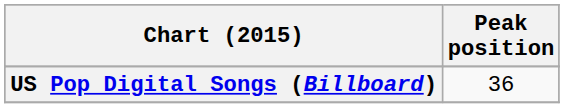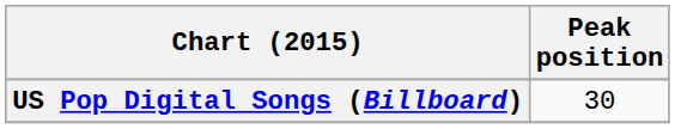 <table class="wikitable sortable plainrowheaders" style="text-align:center">
 <tr>
 <th>Chart (2015)</th>
 <th>Peak<br> position</th>
 </tr>
 <tr>
 </tr>
 <tr>
 <th scope="row">US <a href='#'>Pop Digital Songs</a> (<a href='#'><em>Billboard</em></a>)</th>
-<td>36</td>
+<td>30</td>
 </tr>
 <tr>
 </tr>
 </table>
